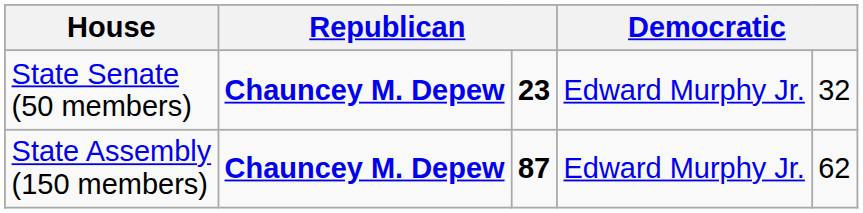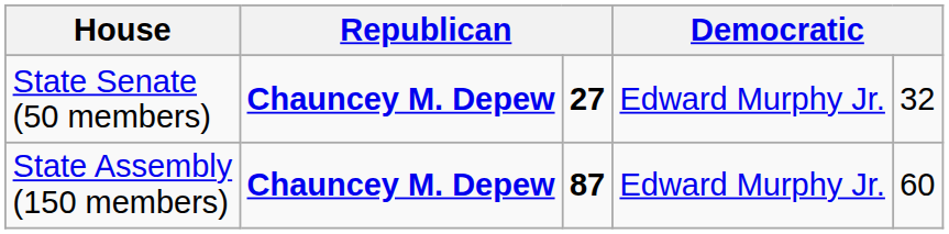 <table class=wikitable>
 <tr bgcolor=lightgrey>
 <th>House</th>
 <th colspan="2"><a href='#'>Republican</a></th>
 <th colspan="2"><a href='#'>Democratic</a></th>
 </tr>
 <tr>
 <td><a href='#'>State Senate</a> <br>(50 members)</td>
 <td><strong><a href='#'>Chauncey M. Depew</a></strong></td>
-<td align="right"><strong>23</strong></td>
+<td align="right"><strong>27</strong></td>
 <td><a href='#'>Edward Murphy Jr.</a></td>
 <td align="right">32</td>
 </tr>
 <tr>
 <td><a href='#'>State Assembly</a> <br>(150 members)</td>
 <td><strong><a href='#'>Chauncey M. Depew</a></strong></td>
 <td align="right"><strong>87</strong></td>
 <td><a href='#'>Edward Murphy Jr.</a></td>
-<td align="right">62</td>
+<td align="right">60</td>
 </tr>
 </table>
